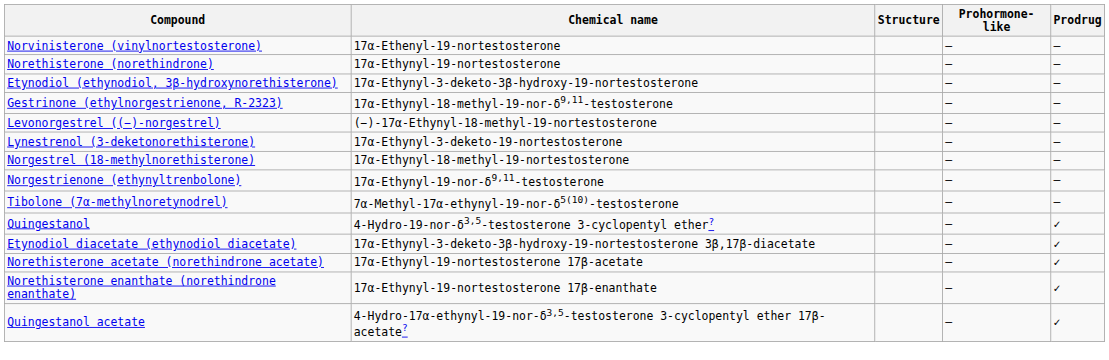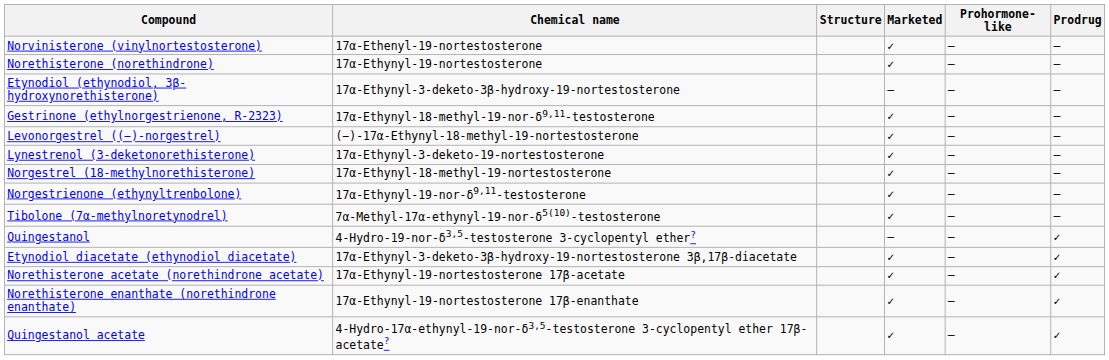 <table class="wikitable" border="1">
 <tr>
 <th>Compound</th>
 <th>Chemical name</th>
 <th>Structure</th>
+<th>Marketed</th>
 <th>Prohormone-like</th>
 <th>Prodrug</th>
 </tr>
 <tr>
 <td><a href='#'>Norvinisterone (vinylnortestosterone)</a></td>
 <td>17α-Ethenyl-19-nortestosterone</td>
 <td></td>
+<td>✓</td>
 <td>–</td>
 <td>–</td>
 </tr>
 <tr>
 <td><a href='#'>Norethisterone (norethindrone)</a></td>
 <td>17α-Ethynyl-19-nortestosterone</td>
 <td></td>
+<td>✓</td>
 <td>–</td>
 <td>–</td>
 </tr>
 <tr>
 <td><a href='#'>Etynodiol (ethynodiol, 3β-hydroxynorethisterone)</a></td>
 <td>17α-Ethynyl-3-deketo-3β-hydroxy-19-nortestosterone</td>
 <td></td>
 <td>–</td>
 <td>–</td>
+<td>–</td>
 </tr>
 <tr>
 <td><a href='#'>Gestrinone (ethylnorgestrienone, R-2323)</a></td>
 <td>17α-Ethynyl-18-methyl-19-nor-δ<sup>9,11</sup>-testosterone</td>
 <td></td>
+<td>✓</td>
 <td>–</td>
 <td>–</td>
 </tr>
 <tr>
 <td><a href='#'>Levonorgestrel ((−)-norgestrel)</a></td>
 <td>(−)-17α-Ethynyl-18-methyl-19-nortestosterone</td>
 <td></td>
+<td>✓</td>
 <td>–</td>
 <td>–</td>
 </tr>
 <tr>
 <td><a href='#'>Lynestrenol (3-deketonorethisterone)</a></td>
 <td>17α-Ethynyl-3-deketo-19-nortestosterone</td>
 <td></td>
+<td>✓</td>
 <td>–</td>
 <td>–</td>
 </tr>
 <tr>
 <td><a href='#'>Norgestrel (18-methylnorethisterone)</a></td>
 <td>17α-Ethynyl-18-methyl-19-nortestosterone</td>
 <td></td>
+<td>✓</td>
 <td>–</td>
 <td>–</td>
 </tr>
 <tr>
 <td><a href='#'>Norgestrienone (ethynyltrenbolone)</a></td>
 <td>17α-Ethynyl-19-nor-δ<sup>9,11</sup>-testosterone</td>
 <td></td>
+<td>✓</td>
 <td>–</td>
 <td>–</td>
 </tr>
 <tr>
 <td><a href='#'>Tibolone (7α-methylnoretynodrel)</a></td>
 <td>7α-Methyl-17α-ethynyl-19-nor-δ<sup>5(10)</sup>-testosterone</td>
 <td></td>
+<td>✓</td>
 <td>–</td>
 <td>–</td>
 </tr>
 <tr>
 <td><a href='#'>Quingestanol</a></td>
 <td>4-Hydro-19-nor-δ<sup>3,5</sup>-testosterone 3-cyclopentyl ether<a href='#'><sup>?</sup></a></td>
 <td></td>
 <td>–</td>
+<td>–</td>
 <td>✓</td>
 </tr>
 <tr>
 <td><a href='#'>Etynodiol diacetate (ethynodiol diacetate)</a></td>
 <td>17α-Ethynyl-3-deketo-3β-hydroxy-19-nortestosterone 3β,17β-diacetate</td>
 <td></td>
+<td>✓</td>
 <td>–</td>
 <td>✓</td>
 </tr>
 <tr>
 <td><a href='#'>Norethisterone acetate (norethindrone acetate)</a></td>
 <td>17α-Ethynyl-19-nortestosterone 17β-acetate</td>
 <td></td>
+<td>✓</td>
 <td>–</td>
 <td>✓</td>
 </tr>
 <tr>
 <td><a href='#'>Norethisterone enanthate (norethindrone enanthate)</a></td>
 <td>17α-Ethynyl-19-nortestosterone 17β-enanthate</td>
 <td></td>
+<td>✓</td>
 <td>–</td>
 <td>✓</td>
 </tr>
 <tr>
 <td><a href='#'>Quingestanol acetate</a></td>
 <td>4-Hydro-17α-ethynyl-19-nor-δ<sup>3,5</sup>-testosterone 3-cyclopentyl ether 17β-acetate<a href='#'><sup>?</sup></a></td>
 <td></td>
+<td>✓</td>
 <td>–</td>
 <td>✓</td>
 </tr>
 </table>
